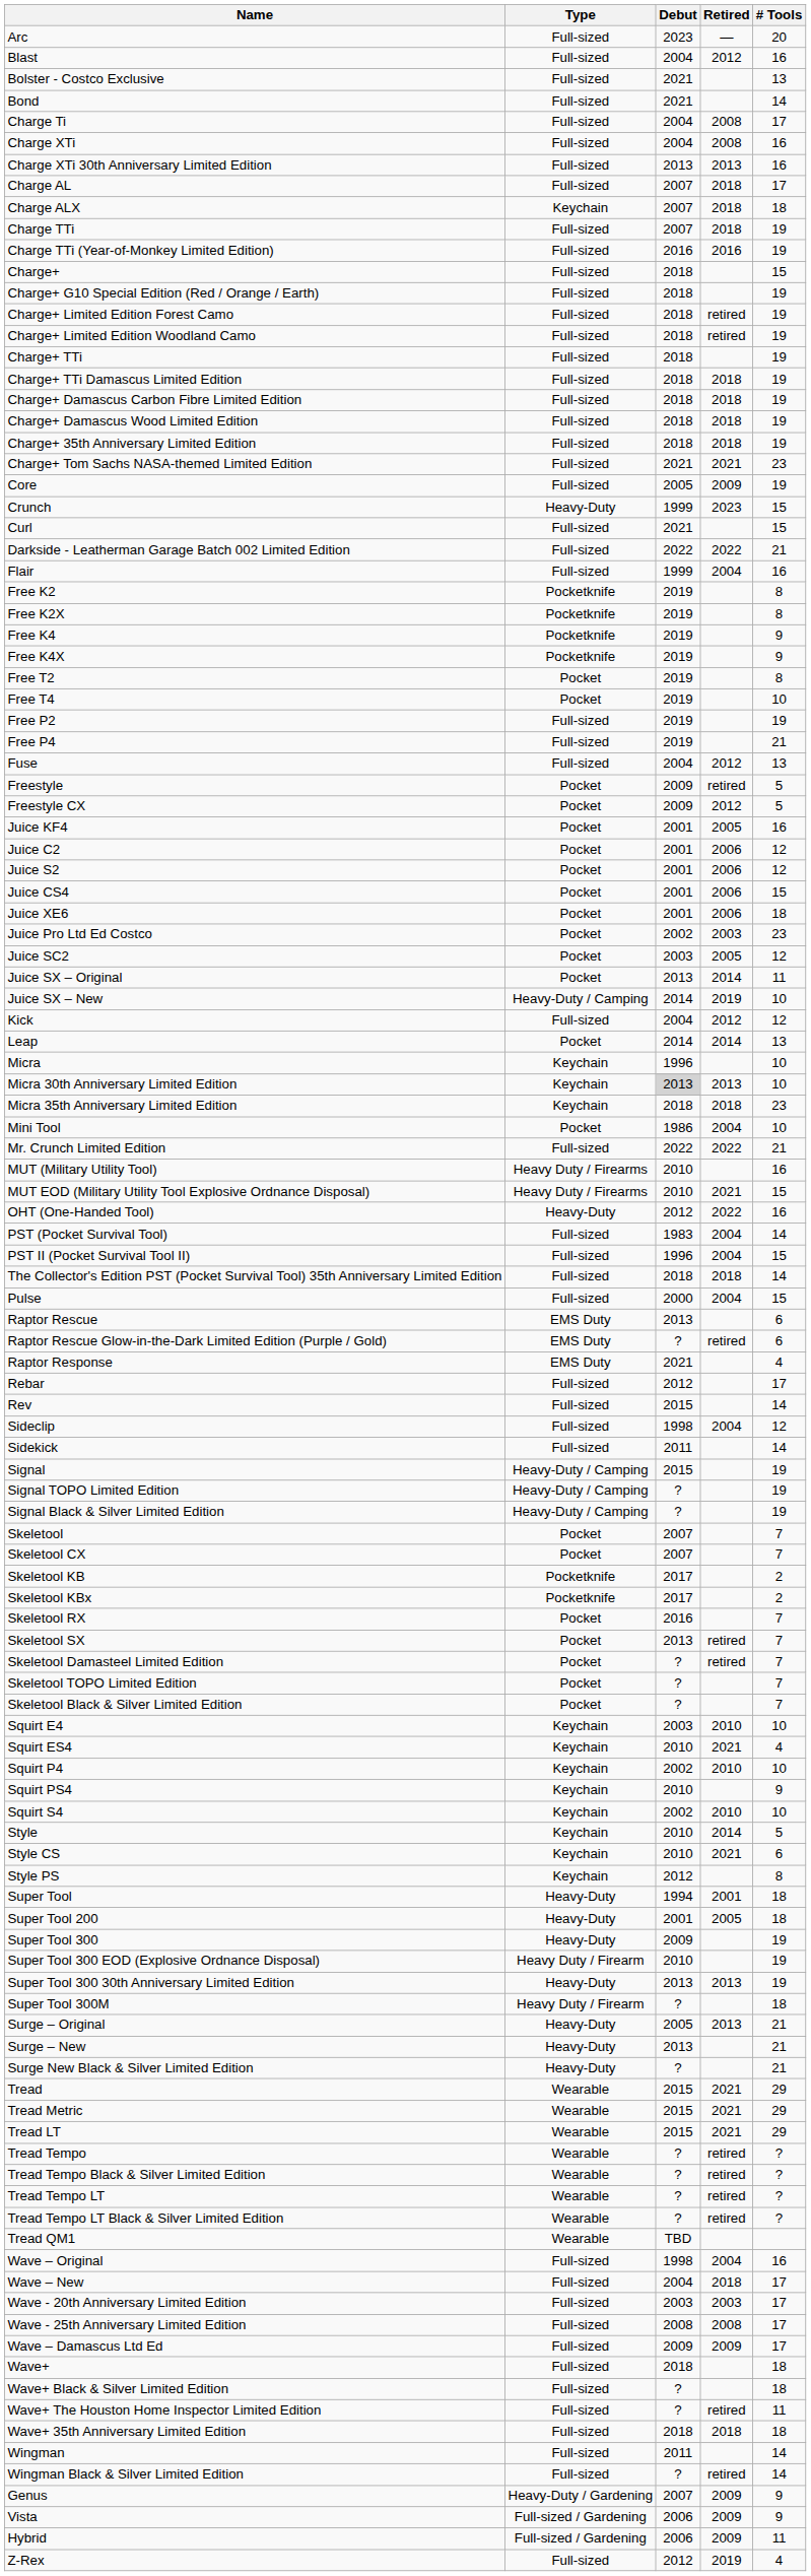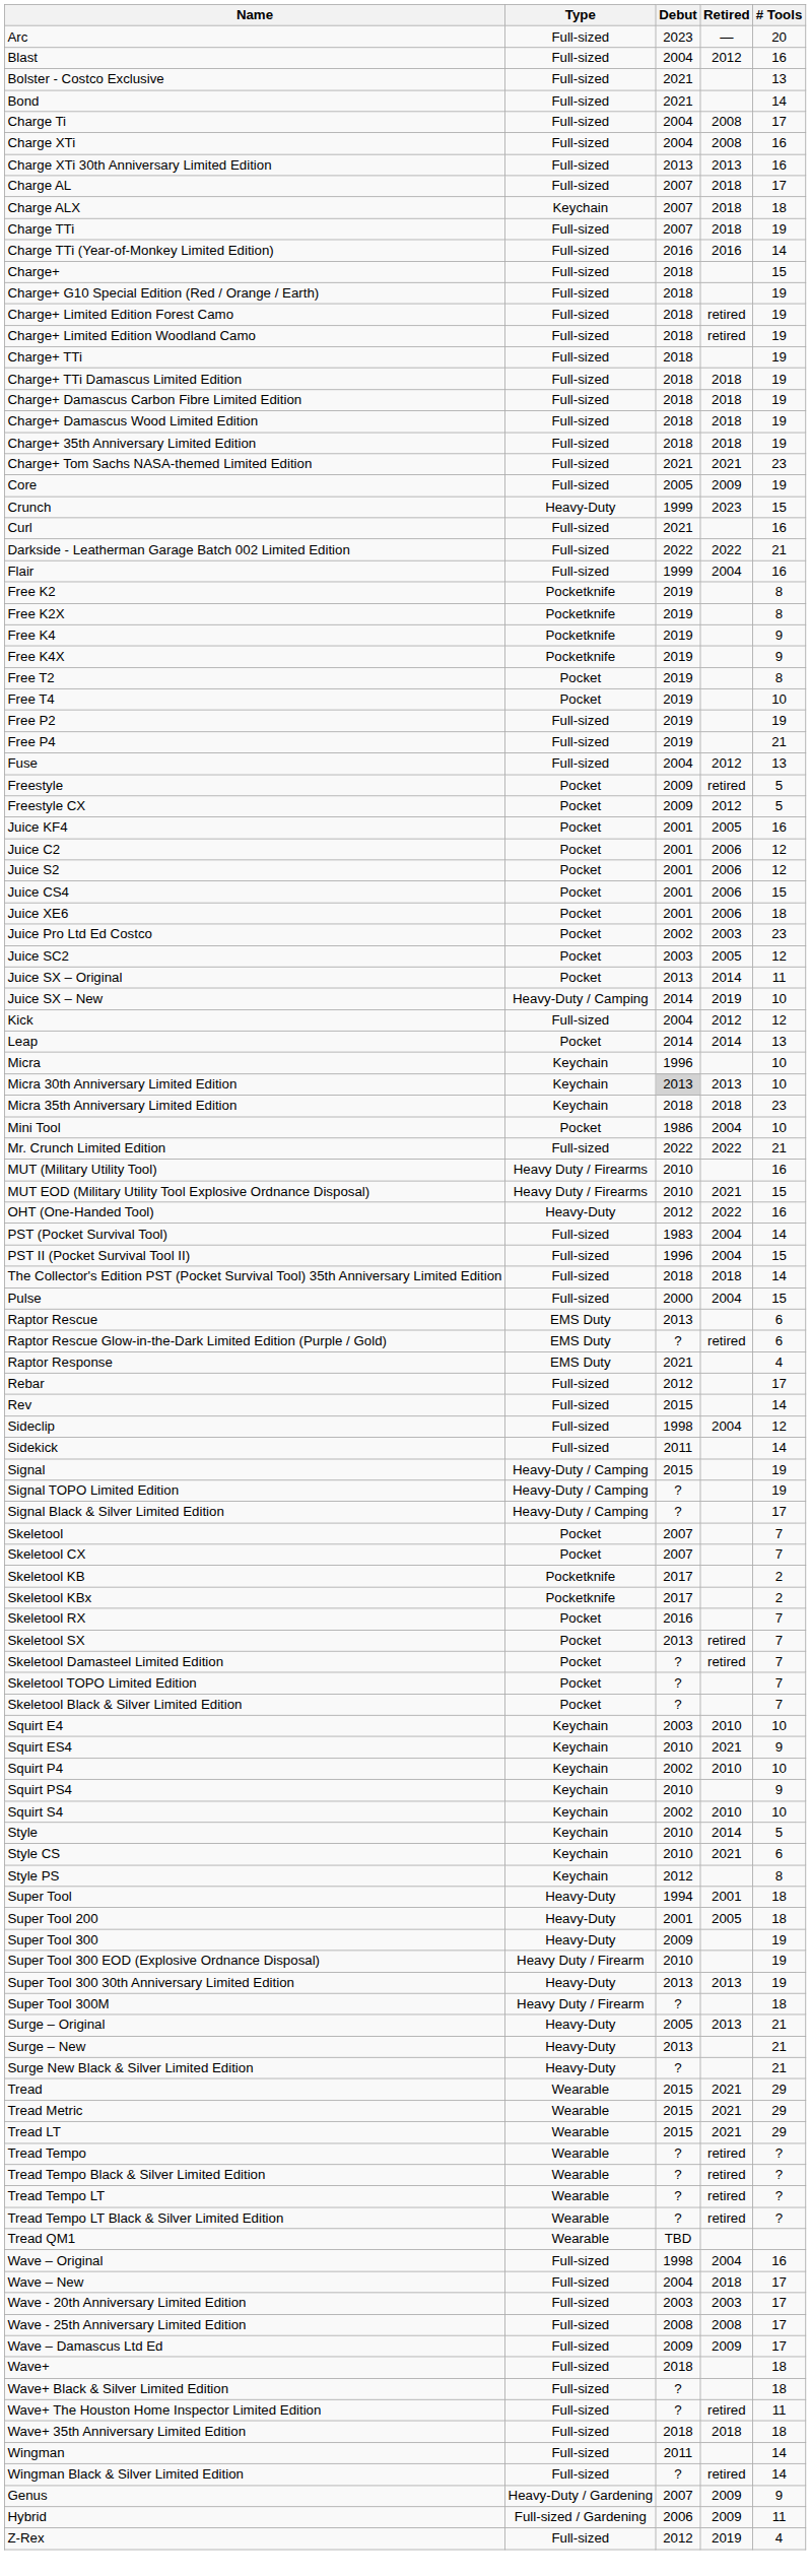 <table class="wikitable sortable" style="text-align: center;">
 <tr>
 <th>Name</th>
 <th>Type</th>
 <th>Debut</th>
 <th>Retired</th>
 <th># Tools</th>
 </tr>
 <tr>
 <td style="text-align: left;">Arc</td>
 <td>Full-sized</td>
 <td>2023</td>
 <td>—</td>
 <td>20</td>
 </tr>
 <tr>
 <td style="text-align: left;">Blast</td>
 <td>Full-sized</td>
 <td>2004</td>
 <td>2012</td>
 <td>16</td>
 </tr>
 <tr>
 <td style="text-align: left;">Bolster - Costco Exclusive</td>
 <td>Full-sized</td>
 <td>2021</td>
 <td></td>
 <td>13</td>
 </tr>
 <tr>
 <td style="text-align: left;">Bond</td>
 <td>Full-sized</td>
 <td>2021</td>
 <td></td>
 <td>14</td>
 </tr>
 <tr>
 <td style="text-align: left;">Charge Ti</td>
 <td>Full-sized</td>
 <td>2004</td>
 <td>2008</td>
 <td>17</td>
 </tr>
 <tr>
 <td style="text-align: left;">Charge XTi</td>
 <td>Full-sized</td>
 <td>2004</td>
 <td>2008</td>
 <td>16</td>
 </tr>
 <tr>
 <td style="text-align: left;">Charge XTi 30th Anniversary Limited Edition</td>
 <td>Full-sized</td>
 <td>2013</td>
 <td>2013</td>
 <td>16</td>
 </tr>
 <tr>
 <td style="text-align: left;">Charge AL</td>
 <td>Full-sized</td>
 <td>2007</td>
 <td>2018</td>
 <td>17</td>
 </tr>
 <tr>
 <td style="text-align: left;">Charge ALX</td>
 <td>Keychain</td>
 <td>2007</td>
 <td>2018</td>
 <td>18</td>
 </tr>
 <tr>
 <td style="text-align: left;">Charge TTi</td>
 <td>Full-sized</td>
 <td>2007</td>
 <td>2018</td>
 <td>19</td>
 </tr>
 <tr>
 <td style="text-align: left;">Charge TTi (Year-of-Monkey Limited Edition)</td>
 <td>Full-sized</td>
 <td>2016</td>
 <td>2016</td>
-<td>19</td>
+<td>14</td>
 </tr>
 <tr>
 <td style="text-align: left;">Charge+</td>
 <td>Full-sized</td>
 <td>2018</td>
 <td></td>
 <td>15</td>
 </tr>
 <tr>
 <td style="text-align: left;">Charge+ G10 Special Edition (Red / Orange / Earth)</td>
 <td>Full-sized</td>
 <td>2018</td>
 <td></td>
 <td>19</td>
 </tr>
 <tr>
 <td style="text-align: left;">Charge+ Limited Edition Forest Camo</td>
 <td>Full-sized</td>
 <td>2018</td>
 <td>retired</td>
 <td>19</td>
 </tr>
 <tr>
 <td style="text-align: left;">Charge+ Limited Edition Woodland Camo</td>
 <td>Full-sized</td>
 <td>2018</td>
 <td>retired</td>
 <td>19</td>
 </tr>
 <tr>
 <td style="text-align: left;">Charge+ TTi</td>
 <td>Full-sized</td>
 <td>2018</td>
 <td></td>
 <td>19</td>
 </tr>
 <tr>
 <td style="text-align: left;">Charge+ TTi Damascus Limited Edition</td>
 <td>Full-sized</td>
 <td>2018</td>
 <td>2018</td>
 <td>19</td>
 </tr>
 <tr>
 <td style="text-align: left;">Charge+ Damascus Carbon Fibre Limited Edition</td>
 <td>Full-sized</td>
 <td>2018</td>
 <td>2018</td>
 <td>19</td>
 </tr>
 <tr>
 <td style="text-align: left;">Charge+ Damascus Wood Limited Edition</td>
 <td>Full-sized</td>
 <td>2018</td>
 <td>2018</td>
 <td>19</td>
 </tr>
 <tr>
 <td style="text-align: left;">Charge+ 35th Anniversary Limited Edition</td>
 <td>Full-sized</td>
 <td>2018</td>
 <td>2018</td>
 <td>19</td>
 </tr>
 <tr>
 <td style="text-align: left;">Charge+ Tom Sachs NASA-themed Limited Edition</td>
 <td>Full-sized</td>
 <td>2021</td>
 <td>2021</td>
 <td>23</td>
 </tr>
 <tr>
 <td style="text-align: left;">Core</td>
 <td>Full-sized</td>
 <td>2005</td>
 <td>2009</td>
 <td>19</td>
 </tr>
 <tr>
 <td style="text-align: left;">Crunch</td>
 <td>Heavy-Duty</td>
 <td>1999</td>
 <td>2023</td>
 <td>15</td>
 </tr>
 <tr>
 <td style="text-align: left;">Curl</td>
 <td>Full-sized</td>
 <td>2021</td>
 <td></td>
-<td>15</td>
+<td>16</td>
 </tr>
 <tr>
 <td style="text-align: left;">Darkside - Leatherman Garage Batch 002 Limited Edition</td>
 <td>Full-sized</td>
 <td>2022</td>
 <td>2022</td>
 <td>21</td>
 </tr>
 <tr>
 <td style="text-align: left;">Flair</td>
 <td>Full-sized</td>
 <td>1999</td>
 <td>2004</td>
 <td>16</td>
 </tr>
 <tr>
 <td style="text-align: left;">Free K2</td>
 <td>Pocketknife</td>
 <td>2019</td>
 <td></td>
 <td>8</td>
 </tr>
 <tr>
 <td style="text-align: left;">Free K2X</td>
 <td>Pocketknife</td>
 <td>2019</td>
 <td></td>
 <td>8</td>
 </tr>
 <tr>
 <td style="text-align: left;">Free K4</td>
 <td>Pocketknife</td>
 <td>2019</td>
 <td></td>
 <td>9</td>
 </tr>
 <tr>
 <td style="text-align: left;">Free K4X</td>
 <td>Pocketknife</td>
 <td>2019</td>
 <td></td>
 <td>9</td>
 </tr>
 <tr>
 <td style="text-align: left;">Free T2</td>
 <td>Pocket</td>
 <td>2019</td>
 <td></td>
 <td>8</td>
 </tr>
 <tr>
 <td style="text-align: left;">Free T4</td>
 <td>Pocket</td>
 <td>2019</td>
 <td></td>
 <td>10</td>
 </tr>
 <tr>
 <td style="text-align: left;">Free P2</td>
 <td>Full-sized</td>
 <td>2019</td>
 <td></td>
 <td>19</td>
 </tr>
 <tr>
 <td style="text-align: left;">Free P4</td>
 <td>Full-sized</td>
 <td>2019</td>
 <td></td>
 <td>21</td>
 </tr>
 <tr>
 <td style="text-align: left;">Fuse</td>
 <td>Full-sized</td>
 <td>2004</td>
 <td>2012</td>
 <td>13</td>
 </tr>
 <tr>
 <td style="text-align: left;">Freestyle</td>
 <td>Pocket</td>
 <td>2009</td>
 <td>retired</td>
 <td>5</td>
 </tr>
 <tr>
 <td style="text-align: left;">Freestyle CX</td>
 <td>Pocket</td>
 <td>2009</td>
 <td>2012</td>
 <td>5</td>
 </tr>
 <tr>
 <td style="text-align: left;">Juice KF4</td>
 <td>Pocket</td>
 <td>2001</td>
 <td>2005</td>
 <td>16</td>
 </tr>
 <tr>
 <td style="text-align: left;">Juice C2</td>
 <td>Pocket</td>
 <td>2001</td>
 <td>2006</td>
 <td>12</td>
 </tr>
 <tr>
 <td style="text-align: left;">Juice S2</td>
 <td>Pocket</td>
 <td>2001</td>
 <td>2006</td>
 <td>12</td>
 </tr>
 <tr>
 <td style="text-align: left;">Juice CS4</td>
 <td>Pocket</td>
 <td>2001</td>
 <td>2006</td>
 <td>15</td>
 </tr>
 <tr>
 <td style="text-align: left;">Juice XE6</td>
 <td>Pocket</td>
 <td>2001</td>
 <td>2006</td>
 <td>18</td>
 </tr>
 <tr>
 <td style="text-align: left;">Juice Pro Ltd Ed Costco</td>
 <td>Pocket</td>
 <td>2002</td>
 <td>2003</td>
 <td>23</td>
 </tr>
 <tr>
 <td style="text-align: left;">Juice SC2</td>
 <td>Pocket</td>
 <td>2003</td>
 <td>2005</td>
 <td>12</td>
 </tr>
 <tr>
 <td style="text-align: left;">Juice SX – Original</td>
 <td>Pocket</td>
 <td>2013</td>
 <td>2014</td>
 <td>11</td>
 </tr>
 <tr>
 <td style="text-align: left;">Juice SX – New</td>
 <td>Heavy-Duty / Camping</td>
 <td>2014</td>
 <td>2019</td>
 <td>10</td>
 </tr>
 <tr>
 <td style="text-align: left;">Kick</td>
 <td>Full-sized</td>
 <td>2004</td>
 <td>2012</td>
 <td>12</td>
 </tr>
 <tr>
 <td style="text-align: left;">Leap</td>
 <td>Pocket</td>
 <td>2014</td>
 <td>2014</td>
 <td>13</td>
 </tr>
 <tr>
 <td style="text-align: left;">Micra</td>
 <td>Keychain</td>
 <td>1996</td>
 <td></td>
 <td>10</td>
 </tr>
 <tr>
 <td style="text-align: left;">Micra 30th Anniversary Limited Edition</td>
 <td>Keychain</td>
 <td style="background: lightgrey;">2013</td>
 <td>2013</td>
 <td>10</td>
 </tr>
 <tr>
 <td style="text-align: left;">Micra 35th Anniversary Limited Edition</td>
 <td>Keychain</td>
 <td>2018</td>
 <td>2018</td>
 <td>23</td>
 </tr>
 <tr>
 <td style="text-align: left;">Mini Tool</td>
 <td>Pocket</td>
 <td>1986</td>
 <td>2004</td>
 <td>10</td>
 </tr>
 <tr>
 <td style="text-align: left;">Mr. Crunch Limited Edition</td>
 <td>Full-sized</td>
 <td>2022</td>
 <td>2022</td>
 <td>21</td>
 </tr>
 <tr>
 <td style="text-align: left;">MUT (Military Utility Tool)</td>
 <td>Heavy Duty / Firearms</td>
 <td>2010</td>
 <td></td>
 <td>16</td>
 </tr>
 <tr>
 <td style="text-align: left;">MUT EOD (Military Utility Tool Explosive Ordnance Disposal)</td>
 <td>Heavy Duty / Firearms</td>
 <td>2010</td>
 <td>2021</td>
 <td>15</td>
 </tr>
 <tr>
 <td style="text-align: left;">OHT (One-Handed Tool)</td>
 <td>Heavy-Duty</td>
 <td>2012</td>
 <td>2022</td>
 <td>16</td>
 </tr>
 <tr>
 <td style="text-align: left;">PST (Pocket Survival Tool)</td>
 <td>Full-sized</td>
 <td>1983</td>
 <td>2004</td>
 <td>14</td>
 </tr>
 <tr>
 <td style="text-align: left;">PST II (Pocket Survival Tool II)</td>
 <td>Full-sized</td>
 <td>1996</td>
 <td>2004</td>
 <td>15</td>
 </tr>
 <tr>
 <td style="text-align: left;">The Collector's Edition PST (Pocket Survival Tool) 35th Anniversary Limited Edition</td>
 <td>Full-sized</td>
 <td>2018</td>
 <td>2018</td>
 <td>14</td>
 </tr>
 <tr>
 <td style="text-align: left;">Pulse</td>
 <td>Full-sized</td>
 <td>2000</td>
 <td>2004</td>
 <td>15</td>
 </tr>
 <tr>
 <td style="text-align: left;">Raptor Rescue</td>
 <td>EMS Duty</td>
 <td>2013</td>
 <td></td>
 <td>6</td>
 </tr>
 <tr>
 <td style="text-align: left;">Raptor Rescue Glow-in-the-Dark Limited Edition (Purple / Gold)</td>
 <td>EMS Duty</td>
 <td>?</td>
 <td>retired</td>
 <td>6</td>
 </tr>
 <tr>
 <td style="text-align: left;">Raptor Response</td>
 <td>EMS Duty</td>
 <td>2021</td>
 <td></td>
 <td>4</td>
 </tr>
 <tr>
 <td style="text-align: left;">Rebar</td>
 <td>Full-sized</td>
 <td>2012</td>
 <td></td>
 <td>17</td>
 </tr>
 <tr>
 <td style="text-align: left;">Rev</td>
 <td>Full-sized</td>
 <td>2015</td>
 <td></td>
 <td>14</td>
 </tr>
 <tr>
 <td style="text-align: left;">Sideclip</td>
 <td>Full-sized</td>
 <td>1998</td>
 <td>2004</td>
 <td>12</td>
 </tr>
 <tr>
 <td style="text-align: left;">Sidekick</td>
 <td>Full-sized</td>
 <td>2011</td>
 <td></td>
 <td>14</td>
 </tr>
 <tr>
 <td style="text-align: left;">Signal</td>
 <td>Heavy-Duty / Camping</td>
 <td>2015</td>
 <td></td>
 <td>19</td>
 </tr>
 <tr>
 <td style="text-align: left;">Signal TOPO Limited Edition</td>
 <td>Heavy-Duty / Camping</td>
 <td>?</td>
 <td></td>
 <td>19</td>
 </tr>
 <tr>
 <td style="text-align: left;">Signal Black & Silver Limited Edition</td>
 <td>Heavy-Duty / Camping</td>
 <td>?</td>
 <td></td>
-<td>19</td>
+<td>17</td>
 </tr>
 <tr>
 <td style="text-align: left;">Skeletool</td>
 <td>Pocket</td>
 <td>2007</td>
 <td></td>
 <td>7</td>
 </tr>
 <tr>
 <td style="text-align: left;">Skeletool CX</td>
 <td>Pocket</td>
 <td>2007</td>
 <td></td>
 <td>7</td>
 </tr>
 <tr>
 <td style="text-align: left;">Skeletool KB</td>
 <td>Pocketknife</td>
 <td>2017</td>
 <td></td>
 <td>2</td>
 </tr>
 <tr>
 <td style="text-align: left;">Skeletool KBx</td>
 <td>Pocketknife</td>
 <td>2017</td>
 <td></td>
 <td>2</td>
 </tr>
 <tr>
 <td style="text-align: left;">Skeletool RX</td>
 <td>Pocket</td>
 <td>2016</td>
 <td></td>
 <td>7</td>
 </tr>
 <tr>
 <td style="text-align: left;">Skeletool SX</td>
 <td>Pocket</td>
 <td>2013</td>
 <td>retired</td>
 <td>7</td>
 </tr>
 <tr>
 <td style="text-align: left;">Skeletool Damasteel Limited Edition</td>
 <td>Pocket</td>
 <td>?</td>
 <td>retired</td>
 <td>7</td>
 </tr>
 <tr>
 <td style="text-align: left;">Skeletool TOPO Limited Edition</td>
 <td>Pocket</td>
 <td>?</td>
 <td></td>
 <td>7</td>
 </tr>
 <tr>
 <td style="text-align: left;">Skeletool Black & Silver Limited Edition</td>
 <td>Pocket</td>
 <td>?</td>
 <td></td>
 <td>7</td>
 </tr>
 <tr>
 <td style="text-align: left;">Squirt E4</td>
 <td>Keychain</td>
 <td>2003</td>
 <td>2010</td>
 <td>10</td>
 </tr>
 <tr>
 <td style="text-align: left;">Squirt ES4</td>
 <td>Keychain</td>
 <td>2010</td>
 <td>2021</td>
-<td>4</td>
+<td>9</td>
 </tr>
 <tr>
 <td style="text-align: left;">Squirt P4</td>
 <td>Keychain</td>
 <td>2002</td>
 <td>2010</td>
 <td>10</td>
 </tr>
 <tr>
 <td style="text-align: left;">Squirt PS4</td>
 <td>Keychain</td>
 <td>2010</td>
 <td></td>
 <td>9</td>
 </tr>
 <tr>
 <td style="text-align: left;">Squirt S4</td>
 <td>Keychain</td>
 <td>2002</td>
 <td>2010</td>
 <td>10</td>
 </tr>
 <tr>
 <td style="text-align: left;">Style</td>
 <td>Keychain</td>
 <td>2010</td>
 <td>2014</td>
 <td>5</td>
 </tr>
 <tr>
 <td style="text-align: left;">Style CS</td>
 <td>Keychain</td>
 <td>2010</td>
 <td>2021</td>
 <td>6</td>
 </tr>
 <tr>
 <td style="text-align: left;">Style PS</td>
 <td>Keychain</td>
 <td>2012</td>
 <td></td>
 <td>8</td>
 </tr>
 <tr>
 <td style="text-align: left;">Super Tool</td>
 <td>Heavy-Duty</td>
 <td>1994</td>
 <td>2001</td>
 <td>18</td>
 </tr>
 <tr>
 <td style="text-align: left;">Super Tool 200</td>
 <td>Heavy-Duty</td>
 <td>2001</td>
 <td>2005</td>
 <td>18</td>
 </tr>
 <tr>
 <td style="text-align: left;">Super Tool 300</td>
 <td>Heavy-Duty</td>
 <td>2009</td>
 <td></td>
 <td>19</td>
 </tr>
 <tr>
 <td style="text-align: left;">Super Tool 300 EOD (Explosive Ordnance Disposal)</td>
 <td>Heavy Duty / Firearm</td>
 <td>2010</td>
 <td></td>
 <td>19</td>
 </tr>
 <tr>
 <td style="text-align: left;">Super Tool 300 30th Anniversary Limited Edition</td>
 <td>Heavy-Duty</td>
 <td>2013</td>
 <td>2013</td>
 <td>19</td>
 </tr>
 <tr>
 <td style="text-align: left;">Super Tool 300M</td>
 <td>Heavy Duty / Firearm</td>
 <td>?</td>
 <td></td>
 <td>18</td>
 </tr>
 <tr>
 <td style="text-align: left;">Surge – Original</td>
 <td>Heavy-Duty</td>
 <td>2005</td>
 <td>2013</td>
 <td>21</td>
 </tr>
 <tr>
 <td style="text-align: left;">Surge – New</td>
 <td>Heavy-Duty</td>
 <td>2013</td>
 <td></td>
 <td>21</td>
 </tr>
 <tr>
 <td style="text-align: left;">Surge New Black & Silver Limited Edition</td>
 <td>Heavy-Duty</td>
 <td>?</td>
 <td></td>
 <td>21</td>
 </tr>
 <tr>
 <td style="text-align: left;">Tread</td>
 <td>Wearable</td>
 <td>2015</td>
 <td>2021</td>
 <td>29</td>
 </tr>
 <tr>
 <td style="text-align: left;">Tread Metric</td>
 <td>Wearable</td>
 <td>2015</td>
 <td>2021</td>
 <td>29</td>
 </tr>
 <tr>
 <td style="text-align: left;">Tread LT</td>
 <td>Wearable</td>
 <td>2015</td>
 <td>2021</td>
 <td>29</td>
 </tr>
 <tr>
 <td style="text-align: left;">Tread Tempo</td>
 <td>Wearable</td>
 <td>?</td>
 <td>retired</td>
 <td>?</td>
 </tr>
 <tr>
 <td style="text-align: left;">Tread Tempo Black & Silver Limited Edition</td>
 <td>Wearable</td>
 <td>?</td>
 <td>retired</td>
 <td>?</td>
 </tr>
 <tr>
 <td style="text-align: left;">Tread Tempo LT</td>
 <td>Wearable</td>
 <td>?</td>
 <td>retired</td>
 <td>?</td>
 </tr>
 <tr>
 <td style="text-align: left;">Tread Tempo LT Black & Silver Limited Edition</td>
 <td>Wearable</td>
 <td>?</td>
 <td>retired</td>
 <td>?</td>
 </tr>
 <tr>
 <td style="text-align: left;">Tread QM1</td>
 <td>Wearable</td>
 <td>TBD</td>
 <td></td>
 <td></td>
 </tr>
 <tr>
 <td style="text-align: left;">Wave – Original</td>
 <td>Full-sized</td>
 <td>1998</td>
 <td>2004</td>
 <td>16</td>
 </tr>
 <tr>
 <td style="text-align: left;">Wave – New</td>
 <td>Full-sized</td>
 <td>2004</td>
 <td>2018</td>
 <td>17</td>
 </tr>
 <tr>
 <td style="text-align: left;">Wave - 20th Anniversary Limited Edition</td>
 <td>Full-sized</td>
 <td>2003</td>
 <td>2003</td>
 <td>17</td>
 </tr>
 <tr>
 <td style="text-align: left;">Wave - 25th Anniversary Limited Edition</td>
 <td>Full-sized</td>
 <td>2008</td>
 <td>2008</td>
 <td>17</td>
 </tr>
 <tr>
 <td style="text-align: left;">Wave – Damascus Ltd Ed</td>
 <td>Full-sized</td>
 <td>2009</td>
 <td>2009</td>
 <td>17</td>
 </tr>
 <tr>
 <td style="text-align: left;">Wave+</td>
 <td>Full-sized</td>
 <td>2018</td>
 <td></td>
 <td>18</td>
 </tr>
 <tr>
 <td style="text-align: left;">Wave+ Black & Silver Limited Edition</td>
 <td>Full-sized</td>
 <td>?</td>
 <td></td>
 <td>18</td>
 </tr>
 <tr>
 <td style="text-align: left;">Wave+ The Houston Home Inspector Limited Edition</td>
 <td>Full-sized</td>
 <td>?</td>
 <td>retired</td>
 <td>11</td>
 </tr>
 <tr>
 <td style="text-align: left;">Wave+ 35th Anniversary Limited Edition</td>
 <td>Full-sized</td>
 <td>2018</td>
 <td>2018</td>
 <td>18</td>
 </tr>
 <tr>
 <td style="text-align: left;">Wingman</td>
 <td>Full-sized</td>
 <td>2011</td>
 <td></td>
 <td>14</td>
 </tr>
 <tr>
 <td style="text-align: left;">Wingman Black & Silver Limited Edition</td>
 <td>Full-sized</td>
 <td>?</td>
 <td>retired</td>
 <td>14</td>
 </tr>
 <tr>
 <td style="text-align: left;">Genus</td>
 <td>Heavy-Duty / Gardening</td>
 <td>2007</td>
 <td>2009</td>
 <td>9</td>
 </tr>
 <tr>
-<td style="text-align: left;">Vista</td>
-<td>Full-sized / Gardening</td>
-<td>2006</td>
-<td>2009</td>
-<td>9</td>
-</tr>
-<tr>
 <td style="text-align: left;">Hybrid</td>
 <td>Full-sized / Gardening</td>
 <td>2006</td>
 <td>2009</td>
 <td>11</td>
 </tr>
 <tr>
 <td style="text-align: left;">Z-Rex</td>
 <td>Full-sized</td>
 <td>2012</td>
 <td>2019</td>
 <td>4</td>
 </tr>
 </table>
